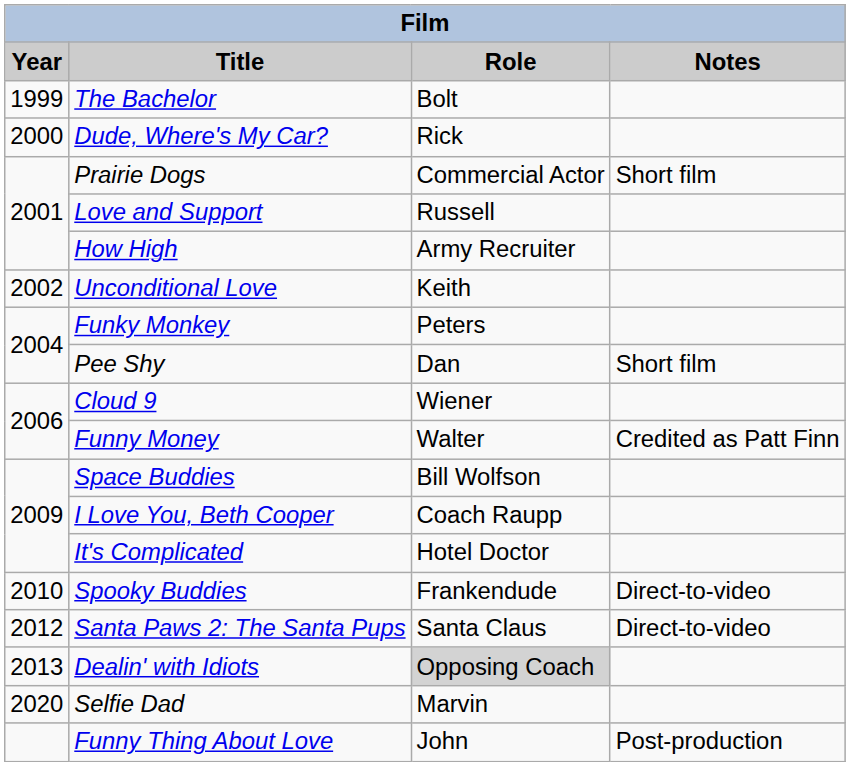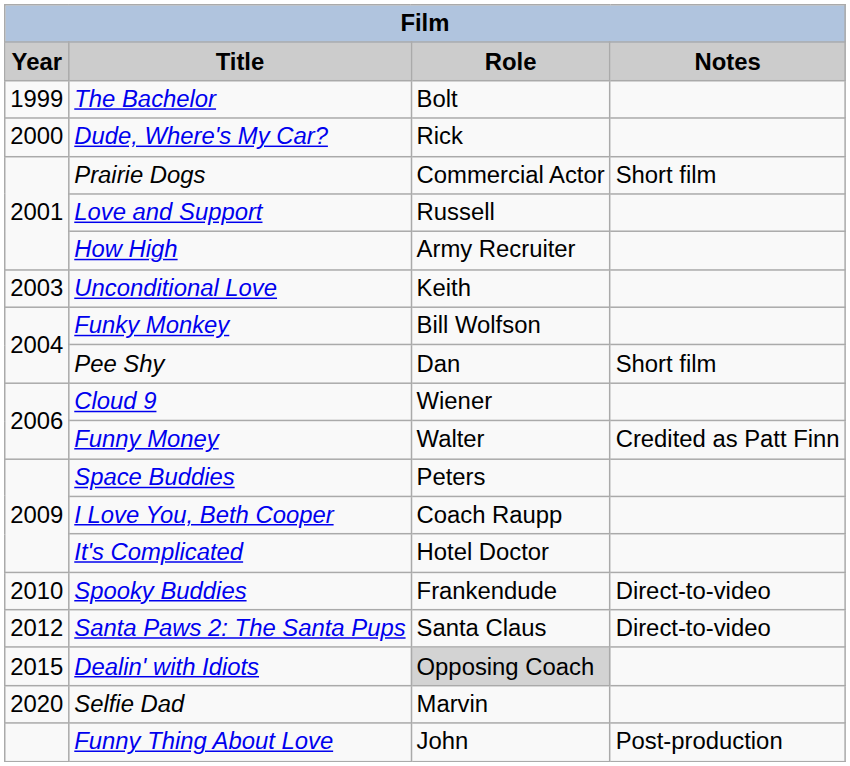 <table class="wikitable">
 <tr>
 <th colspan=4 style="background:#B0C4DE;">Film</th>
 </tr>
 <tr>
 <th style="background: #CCCCCC;">Year</th>
 <th style="background: #CCCCCC;">Title</th>
 <th style="background: #CCCCCC;">Role</th>
 <th style="background: #CCCCCC;">Notes</th>
 </tr>
 <tr>
 <td>1999</td>
 <td><em><a href='#'>The Bachelor</a></em></td>
 <td>Bolt</td>
 <td></td>
 </tr>
 <tr>
 <td>2000</td>
 <td><em><a href='#'>Dude, Where's My Car?</a></em></td>
 <td>Rick</td>
 <td></td>
 </tr>
 <tr>
 <td rowspan=3>2001</td>
 <td><em>Prairie Dogs</em></td>
 <td>Commercial Actor</td>
 <td>Short film</td>
 </tr>
 <tr>
 <td><em><a href='#'>Love and Support</a></em></td>
 <td>Russell</td>
 <td></td>
 </tr>
 <tr>
 <td><em><a href='#'>How High</a></em></td>
 <td>Army Recruiter</td>
 <td></td>
 </tr>
 <tr>
-<td>2002</td>
+<td>2003</td>
 <td><em><a href='#'>Unconditional Love</a></em></td>
 <td>Keith</td>
 <td></td>
 </tr>
 <tr>
 <td rowspan=2>2004</td>
 <td><em><a href='#'>Funky Monkey</a></em></td>
-<td>Peters</td>
+<td>Bill Wolfson</td>
 <td></td>
 </tr>
 <tr>
 <td><em>Pee Shy</em></td>
 <td>Dan</td>
 <td>Short film</td>
 </tr>
 <tr>
 <td rowspan=2>2006</td>
 <td><em><a href='#'>Cloud 9</a></em></td>
 <td>Wiener</td>
 <td></td>
 </tr>
 <tr>
 <td><em><a href='#'>Funny Money</a></em></td>
 <td>Walter</td>
 <td>Credited as Patt Finn</td>
 </tr>
 <tr>
 <td rowspan=3>2009</td>
 <td><em><a href='#'>Space Buddies</a></em></td>
-<td>Bill Wolfson</td>
+<td>Peters</td>
 <td></td>
 </tr>
 <tr>
 <td><em><a href='#'>I Love You, Beth Cooper</a></em></td>
 <td>Coach Raupp</td>
 <td></td>
 </tr>
 <tr>
 <td><em><a href='#'>It's Complicated</a></em></td>
 <td>Hotel Doctor</td>
 <td></td>
 </tr>
 <tr>
 <td>2010</td>
 <td><em><a href='#'>Spooky Buddies</a></em></td>
 <td>Frankendude</td>
 <td>Direct-to-video</td>
 </tr>
 <tr>
 <td>2012</td>
 <td><em><a href='#'>Santa Paws 2: The Santa Pups</a></em></td>
 <td>Santa Claus</td>
 <td>Direct-to-video</td>
 </tr>
 <tr>
-<td>2013</td>
+<td>2015</td>
 <td><em><a href='#'>Dealin' with Idiots</a></em></td>
 <td style="background: lightgrey;">Opposing Coach</td>
 <td></td>
 </tr>
 <tr>
 <td>2020</td>
 <td><em>Selfie Dad</em></td>
 <td>Marvin</td>
 <td></td>
 </tr>
 <tr>
 <td></td>
 <td><em><a href='#'>Funny Thing About Love</a></em></td>
 <td>John</td>
 <td>Post-production</td>
 </tr>
 </table>
